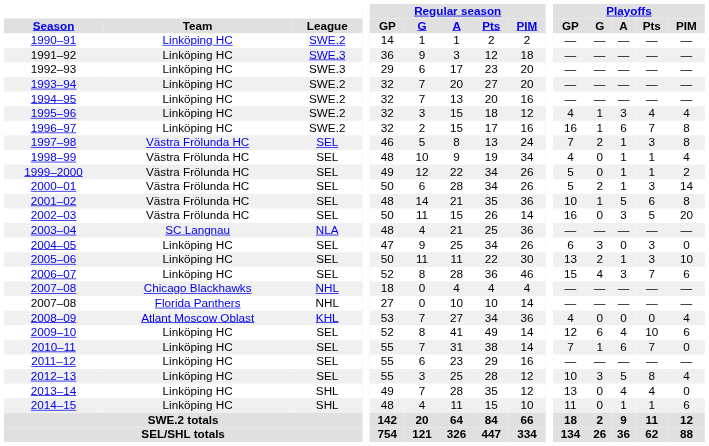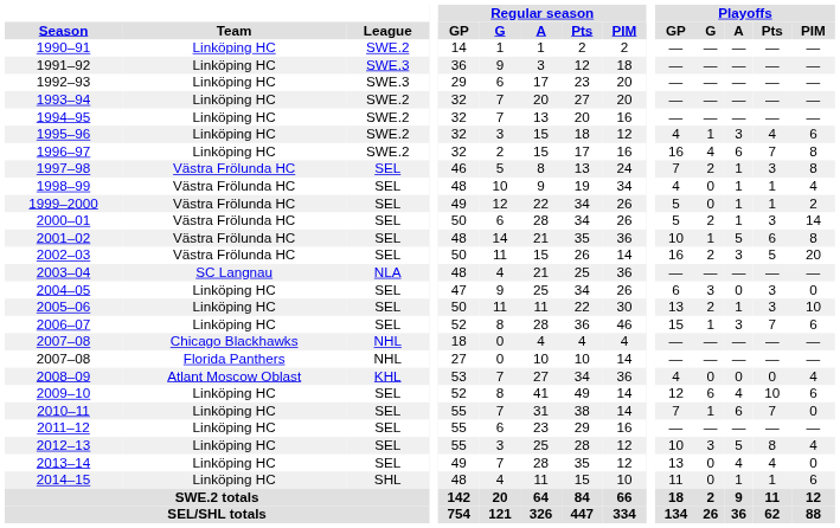 <table border="0" cellpadding="1" cellspacing="0" style="text-align:center; width:60em">
 <tr bgcolor="#e0e0e0">
 <th colspan="3" bgcolor="#ffffff"> </th>
 <th rowspan="99" bgcolor="#ffffff"> </th>
 <th colspan="5"><a href='#'>Regular season</a></th>
 <th rowspan="99" bgcolor="#ffffff"> </th>
 <th colspan="5"><a href='#'>Playoffs</a></th>
 </tr>
 <tr bgcolor="#e0e0e0">
 <th><a href='#'>Season</a></th>
 <th>Team</th>
 <th>League</th>
 <th>GP</th>
 <th><a href='#'>G</a></th>
 <th><a href='#'>A</a></th>
 <th><a href='#'>Pts</a></th>
 <th><a href='#'>PIM</a></th>
 <th>GP</th>
 <th>G</th>
 <th>A</th>
 <th>Pts</th>
 <th>PIM</th>
 </tr>
 <tr>
 <td><a href='#'>1990–91</a></td>
 <td><a href='#'>Linköping HC</a></td>
 <td><a href='#'>SWE.2</a></td>
 <td>14</td>
 <td>1</td>
 <td>1</td>
 <td>2</td>
 <td>2</td>
 <td>—</td>
 <td>—</td>
 <td>—</td>
 <td>—</td>
 <td>—</td>
 </tr>
 <tr bgcolor="#f0f0f0">
 <td>1991–92</td>
 <td>Linköping HC</td>
 <td><a href='#'>SWE.3</a></td>
 <td>36</td>
 <td>9</td>
 <td>3</td>
 <td>12</td>
 <td>18</td>
 <td>—</td>
 <td>—</td>
 <td>—</td>
 <td>—</td>
 <td>—</td>
 </tr>
 <tr>
 <td>1992–93</td>
 <td>Linköping HC</td>
 <td>SWE.3</td>
 <td>29</td>
 <td>6</td>
 <td>17</td>
 <td>23</td>
 <td>20</td>
 <td>—</td>
 <td>—</td>
 <td>—</td>
 <td>—</td>
 <td>—</td>
 </tr>
 <tr bgcolor="#f0f0f0">
 <td><a href='#'>1993–94</a></td>
 <td>Linköping HC</td>
 <td>SWE.2</td>
 <td>32</td>
 <td>7</td>
 <td>20</td>
 <td>27</td>
 <td>20</td>
 <td>—</td>
 <td>—</td>
 <td>—</td>
 <td>—</td>
 <td>—</td>
 </tr>
 <tr>
 <td><a href='#'>1994–95</a></td>
 <td>Linköping HC</td>
 <td>SWE.2</td>
 <td>32</td>
 <td>7</td>
 <td>13</td>
 <td>20</td>
 <td>16</td>
 <td>—</td>
 <td>—</td>
 <td>—</td>
 <td>—</td>
 <td>—</td>
 </tr>
 <tr bgcolor="#f0f0f0">
 <td><a href='#'>1995–96</a></td>
 <td>Linköping HC</td>
 <td>SWE.2</td>
 <td>32</td>
 <td>3</td>
 <td>15</td>
 <td>18</td>
 <td>12</td>
 <td>4</td>
 <td>1</td>
 <td>3</td>
 <td>4</td>
-<td>4</td>
+<td>6</td>
 </tr>
 <tr>
 <td><a href='#'>1996–97</a></td>
 <td>Linköping HC</td>
 <td>SWE.2</td>
 <td>32</td>
 <td>2</td>
 <td>15</td>
 <td>17</td>
 <td>16</td>
 <td>16</td>
-<td>1</td>
+<td>4</td>
 <td>6</td>
 <td>7</td>
 <td>8</td>
 </tr>
 <tr bgcolor="#f0f0f0">
 <td><a href='#'>1997–98</a></td>
 <td><a href='#'>Västra Frölunda HC</a></td>
 <td><a href='#'>SEL</a></td>
 <td>46</td>
 <td>5</td>
 <td>8</td>
 <td>13</td>
 <td>24</td>
 <td>7</td>
 <td>2</td>
 <td>1</td>
 <td>3</td>
 <td>8</td>
 </tr>
 <tr>
 <td><a href='#'>1998–99</a></td>
 <td>Västra Frölunda HC</td>
 <td>SEL</td>
 <td>48</td>
 <td>10</td>
 <td>9</td>
 <td>19</td>
 <td>34</td>
 <td>4</td>
 <td>0</td>
 <td>1</td>
 <td>1</td>
 <td>4</td>
 </tr>
 <tr bgcolor="#f0f0f0">
 <td><a href='#'>1999–2000</a></td>
 <td>Västra Frölunda HC</td>
 <td>SEL</td>
 <td>49</td>
 <td>12</td>
 <td>22</td>
 <td>34</td>
 <td>26</td>
 <td>5</td>
 <td>0</td>
 <td>1</td>
 <td>1</td>
 <td>2</td>
 </tr>
 <tr>
 <td><a href='#'>2000–01</a></td>
 <td>Västra Frölunda HC</td>
 <td>SEL</td>
 <td>50</td>
 <td>6</td>
 <td>28</td>
 <td>34</td>
 <td>26</td>
 <td>5</td>
 <td>2</td>
 <td>1</td>
 <td>3</td>
 <td>14</td>
 </tr>
 <tr bgcolor="#f0f0f0">
 <td><a href='#'>2001–02</a></td>
 <td>Västra Frölunda HC</td>
 <td>SEL</td>
 <td>48</td>
 <td>14</td>
 <td>21</td>
 <td>35</td>
 <td>36</td>
 <td>10</td>
 <td>1</td>
 <td>5</td>
 <td>6</td>
 <td>8</td>
 </tr>
 <tr>
 <td><a href='#'>2002–03</a></td>
 <td>Västra Frölunda HC</td>
 <td>SEL</td>
 <td>50</td>
 <td>11</td>
 <td>15</td>
 <td>26</td>
 <td>14</td>
 <td>16</td>
-<td>0</td>
+<td>2</td>
 <td>3</td>
 <td>5</td>
 <td>20</td>
 </tr>
 <tr bgcolor="#f0f0f0">
 <td><a href='#'>2003–04</a></td>
 <td><a href='#'>SC Langnau</a></td>
 <td><a href='#'>NLA</a></td>
 <td>48</td>
 <td>4</td>
 <td>21</td>
 <td>25</td>
 <td>36</td>
 <td>—</td>
 <td>—</td>
 <td>—</td>
 <td>—</td>
 <td>—</td>
 </tr>
 <tr>
 <td><a href='#'>2004–05</a></td>
 <td>Linköping HC</td>
 <td>SEL</td>
 <td>47</td>
 <td>9</td>
 <td>25</td>
 <td>34</td>
 <td>26</td>
 <td>6</td>
 <td>3</td>
 <td>0</td>
 <td>3</td>
 <td>0</td>
 </tr>
 <tr bgcolor="#f0f0f0">
 <td><a href='#'>2005–06</a></td>
 <td>Linköping HC</td>
 <td>SEL</td>
 <td>50</td>
 <td>11</td>
 <td>11</td>
 <td>22</td>
 <td>30</td>
 <td>13</td>
 <td>2</td>
 <td>1</td>
 <td>3</td>
 <td>10</td>
 </tr>
 <tr>
 <td><a href='#'>2006–07</a></td>
 <td>Linköping HC</td>
 <td>SEL</td>
 <td>52</td>
 <td>8</td>
 <td>28</td>
 <td>36</td>
 <td>46</td>
 <td>15</td>
-<td>4</td>
+<td>1</td>
 <td>3</td>
 <td>7</td>
 <td>6</td>
 </tr>
 <tr bgcolor="#f0f0f0">
 <td><a href='#'>2007–08</a></td>
 <td><a href='#'>Chicago Blackhawks</a></td>
 <td><a href='#'>NHL</a></td>
 <td>18</td>
 <td>0</td>
 <td>4</td>
 <td>4</td>
 <td>4</td>
 <td>—</td>
 <td>—</td>
 <td>—</td>
 <td>—</td>
 <td>—</td>
 </tr>
 <tr>
 <td>2007–08</td>
 <td><a href='#'>Florida Panthers</a></td>
 <td>NHL</td>
 <td>27</td>
 <td>0</td>
 <td>10</td>
 <td>10</td>
 <td>14</td>
 <td>—</td>
 <td>—</td>
 <td>—</td>
 <td>—</td>
 <td>—</td>
 </tr>
 <tr bgcolor="#f0f0f0">
 <td><a href='#'>2008–09</a></td>
 <td><a href='#'>Atlant Moscow Oblast</a></td>
 <td><a href='#'>KHL</a></td>
 <td>53</td>
 <td>7</td>
 <td>27</td>
 <td>34</td>
 <td>36</td>
 <td>4</td>
 <td>0</td>
 <td>0</td>
 <td>0</td>
 <td>4</td>
 </tr>
 <tr>
 <td><a href='#'>2009–10</a></td>
 <td>Linköping HC</td>
 <td>SEL</td>
 <td>52</td>
 <td>8</td>
 <td>41</td>
 <td>49</td>
 <td>14</td>
 <td>12</td>
 <td>6</td>
 <td>4</td>
 <td>10</td>
 <td>6</td>
 </tr>
 <tr bgcolor="#f0f0f0">
 <td><a href='#'>2010–11</a></td>
 <td>Linköping HC</td>
 <td>SEL</td>
 <td>55</td>
 <td>7</td>
 <td>31</td>
 <td>38</td>
 <td>14</td>
 <td>7</td>
 <td>1</td>
 <td>6</td>
 <td>7</td>
 <td>0</td>
 </tr>
 <tr>
 <td><a href='#'>2011–12</a></td>
 <td>Linköping HC</td>
 <td>SEL</td>
 <td>55</td>
 <td>6</td>
 <td>23</td>
 <td>29</td>
 <td>16</td>
 <td>—</td>
 <td>—</td>
 <td>—</td>
 <td>—</td>
 <td>—</td>
 </tr>
 <tr bgcolor="#f0f0f0">
 <td><a href='#'>2012–13</a></td>
 <td>Linköping HC</td>
 <td>SEL</td>
 <td>55</td>
 <td>3</td>
 <td>25</td>
 <td>28</td>
 <td>12</td>
 <td>10</td>
 <td>3</td>
 <td>5</td>
 <td>8</td>
 <td>4</td>
 </tr>
 <tr>
 <td><a href='#'>2013–14</a></td>
 <td>Linköping HC</td>
-<td>SHL</td>
+<td>SEL</td>
 <td>49</td>
 <td>7</td>
 <td>28</td>
 <td>35</td>
 <td>12</td>
 <td>13</td>
 <td>0</td>
 <td>4</td>
 <td>4</td>
 <td>0</td>
 </tr>
 <tr bgcolor="#f0f0f0">
 <td><a href='#'>2014–15</a></td>
 <td>Linköping HC</td>
 <td>SHL</td>
 <td>48</td>
 <td>4</td>
 <td>11</td>
 <td>15</td>
 <td>10</td>
 <td>11</td>
 <td>0</td>
 <td>1</td>
 <td>1</td>
 <td>6</td>
 </tr>
 <tr bgcolor="#e0e0e0">
 <th colspan="3">SWE.2 totals</th>
 <th>142</th>
 <th>20</th>
 <th>64</th>
 <th>84</th>
 <th>66</th>
 <th>18</th>
 <th>2</th>
 <th>9</th>
 <th>11</th>
 <th>12</th>
 </tr>
 <tr bgcolor="#e0e0e0">
 <th colspan="3">SEL/SHL totals</th>
 <th>754</th>
 <th>121</th>
 <th>326</th>
 <th>447</th>
 <th>334</th>
 <th>134</th>
 <th>26</th>
 <th>36</th>
 <th>62</th>
 <th>88</th>
 </tr>
 </table>
